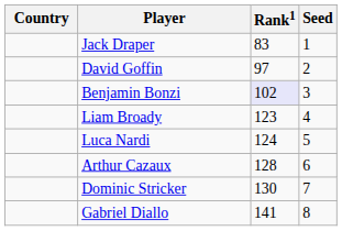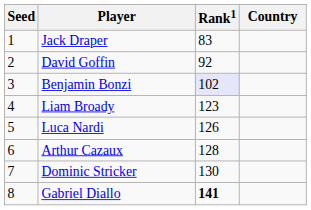 <table class="sortable wikitable">
 <tr>
-<th style="width:70px;">Country</th>
+<th>Seed</th>
 <th style="width:175px;">Player</th>
 <th>Rank<sup>1</sup></th>
-<th>Seed</th>
+<th style="width:70px;">Country</th>
 </tr>
 <tr>
-<td></td>
+<td>1</td>
 <td><a href='#'>Jack Draper</a></td>
 <td>83</td>
-<td>1</td>
+<td></td>
 </tr>
 <tr>
+<td>2</td>
+<td><a href='#'>David Goffin</a></td>
+<td>92</td>
 <td></td>
-<td><a href='#'>David Goffin</a></td>
-<td>97</td>
-<td>2</td>
 </tr>
 <tr>
-<td></td>
+<td>3</td>
 <td><a href='#'>Benjamin Bonzi</a></td>
 <td style="background: lavender;">102</td>
-<td>3</td>
+<td></td>
 </tr>
 <tr>
-<td></td>
+<td>4</td>
 <td><a href='#'>Liam Broady</a></td>
 <td>123</td>
-<td>4</td>
+<td></td>
 </tr>
 <tr>
+<td>5</td>
+<td><a href='#'>Luca Nardi</a></td>
+<td>126</td>
 <td></td>
-<td><a href='#'>Luca Nardi</a></td>
-<td>124</td>
-<td>5</td>
 </tr>
 <tr>
-<td></td>
+<td>6</td>
 <td><a href='#'>Arthur Cazaux</a></td>
 <td>128</td>
-<td>6</td>
+<td></td>
 </tr>
 <tr>
-<td></td>
+<td>7</td>
 <td><a href='#'>Dominic Stricker</a></td>
 <td>130</td>
-<td>7</td>
+<td></td>
 </tr>
 <tr>
+<td>8</td>
+<td><a href='#'>Gabriel Diallo</a></td>
+<td><strong>141</strong></td>
 <td></td>
-<td><a href='#'>Gabriel Diallo</a></td>
-<td>141</td>
-<td>8</td>
 </tr>
 </table>
